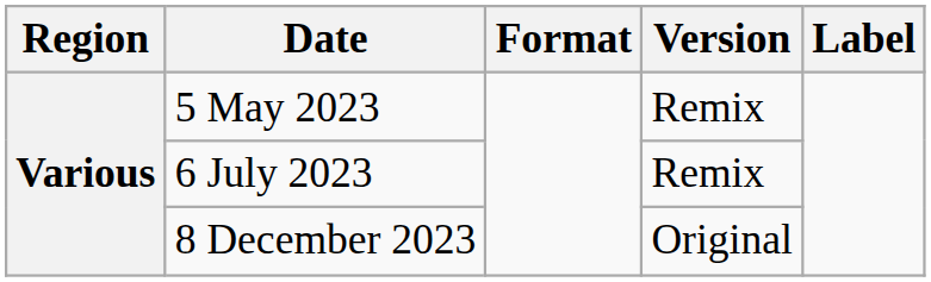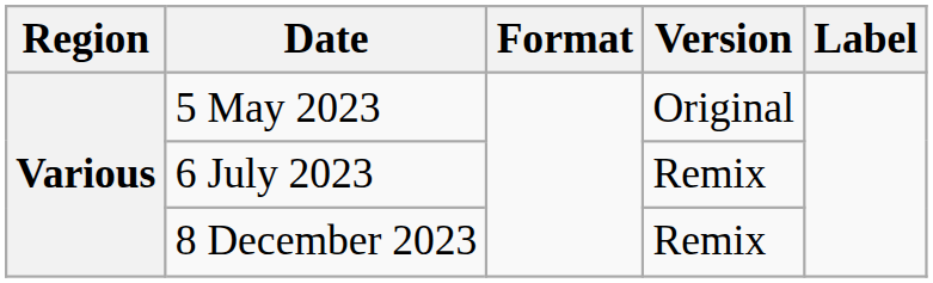 <table class = "wikitable plainrowheaders">
 <tr>
 <th>Region</th>
 <th>Date</th>
 <th>Format</th>
 <th>Version</th>
 <th>Label</th>
 </tr>
 <tr>
 <th scope="row" rowspan="3">Various</th>
 <td>5 May 2023</td>
 <td rowspan="3"></td>
-<td>Remix</td>
+<td>Original</td>
 <td rowspan="3"></td>
 </tr>
 <tr>
 <td>6 July 2023</td>
 <td>Remix</td>
 </tr>
 <tr>
 <td>8 December 2023</td>
-<td>Original</td>
+<td>Remix</td>
 </tr>
 </table>
